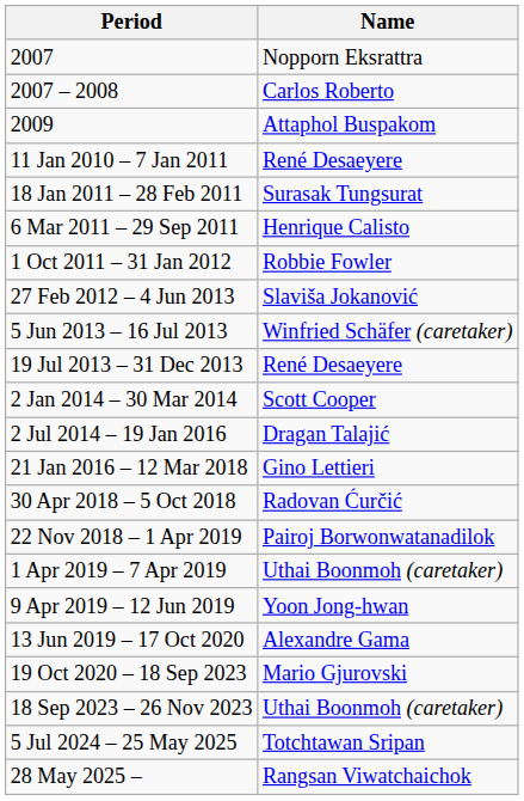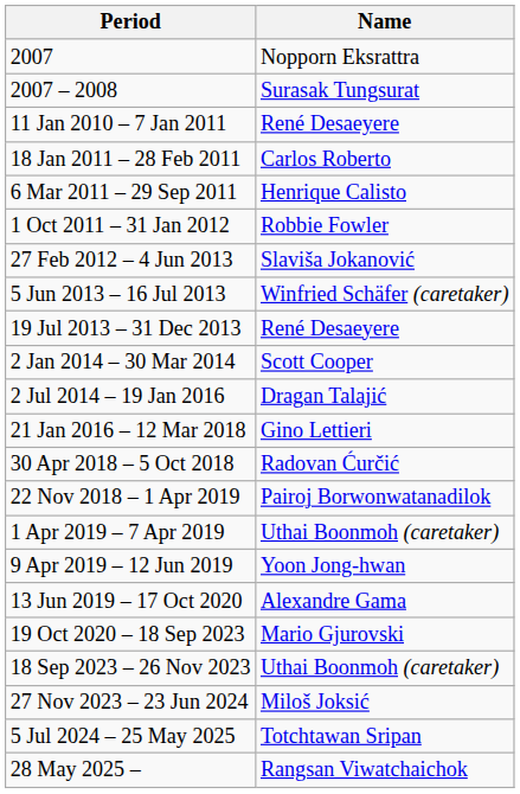 <table class="wikitable">
 <tr>
 <th>Period</th>
 <th>Name</th>
 </tr>
 <tr>
 <td>2007</td>
 <td> Nopporn Eksrattra</td>
 </tr>
 <tr>
 <td>2007 – 2008</td>
-<td> <a href='#'>Carlos Roberto</a></td>
-</tr>
-<tr>
-<td>2009</td>
-<td> <a href='#'>Attaphol Buspakom</a></td>
+<td> <a href='#'>Surasak Tungsurat</a></td>
 </tr>
 <tr>
 <td>11 Jan 2010 – 7 Jan 2011</td>
 <td> <a href='#'>René Desaeyere</a></td>
 </tr>
 <tr>
 <td>18 Jan 2011 – 28 Feb 2011</td>
-<td> <a href='#'>Surasak Tungsurat</a></td>
+<td> <a href='#'>Carlos Roberto</a></td>
 </tr>
 <tr>
 <td>6 Mar 2011 – 29 Sep 2011</td>
 <td> <a href='#'>Henrique Calisto</a></td>
 </tr>
 <tr>
 <td>1 Oct 2011 – 31 Jan 2012</td>
 <td> <a href='#'>Robbie Fowler</a></td>
 </tr>
 <tr>
 <td>27 Feb 2012 – 4 Jun 2013</td>
 <td> <a href='#'>Slaviša Jokanović</a></td>
 </tr>
 <tr>
 <td>5 Jun 2013 – 16 Jul 2013</td>
 <td> <a href='#'>Winfried Schäfer</a> <em>(caretaker)</em></td>
 </tr>
 <tr>
 <td>19 Jul 2013 – 31 Dec 2013</td>
 <td> <a href='#'>René Desaeyere</a></td>
 </tr>
 <tr>
 <td>2 Jan 2014 – 30 Mar 2014</td>
 <td> <a href='#'>Scott Cooper</a></td>
 </tr>
 <tr>
 <td>2 Jul 2014 – 19 Jan 2016</td>
 <td> <a href='#'>Dragan Talajić</a></td>
 </tr>
 <tr>
 <td>21 Jan 2016 – 12 Mar 2018</td>
 <td> <a href='#'>Gino Lettieri</a></td>
 </tr>
 <tr>
 <td>30 Apr 2018 – 5 Oct 2018</td>
 <td> <a href='#'>Radovan Ćurčić</a></td>
 </tr>
 <tr>
 <td>22 Nov 2018 – 1 Apr 2019</td>
 <td> <a href='#'>Pairoj Borwonwatanadilok</a></td>
 </tr>
 <tr>
 <td>1 Apr 2019 – 7 Apr 2019</td>
 <td> <a href='#'>Uthai Boonmoh</a> <em>(caretaker)</em></td>
 </tr>
 <tr>
 <td>9 Apr 2019 – 12 Jun 2019</td>
 <td> <a href='#'>Yoon Jong-hwan</a></td>
 </tr>
 <tr>
 <td>13 Jun 2019 – 17 Oct 2020</td>
 <td> <a href='#'>Alexandre Gama</a></td>
 </tr>
 <tr>
 <td>19 Oct 2020 – 18 Sep 2023</td>
 <td> <a href='#'>Mario Gjurovski</a></td>
 </tr>
 <tr>
 <td>18 Sep 2023 – 26 Nov 2023</td>
 <td> <a href='#'>Uthai Boonmoh</a> <em>(caretaker)</em></td>
 </tr>
 <tr>
+<td>27 Nov 2023 – 23 Jun 2024</td>
+<td> <a href='#'>Miloš Joksić</a></td>
+</tr>
+<tr>
 <td>5 Jul 2024 – 25 May 2025</td>
 <td> <a href='#'>Totchtawan Sripan</a></td>
 </tr>
 <tr>
 <td>28 May 2025 –</td>
 <td> <a href='#'>Rangsan Viwatchaichok</a></td>
 </tr>
 </table>
